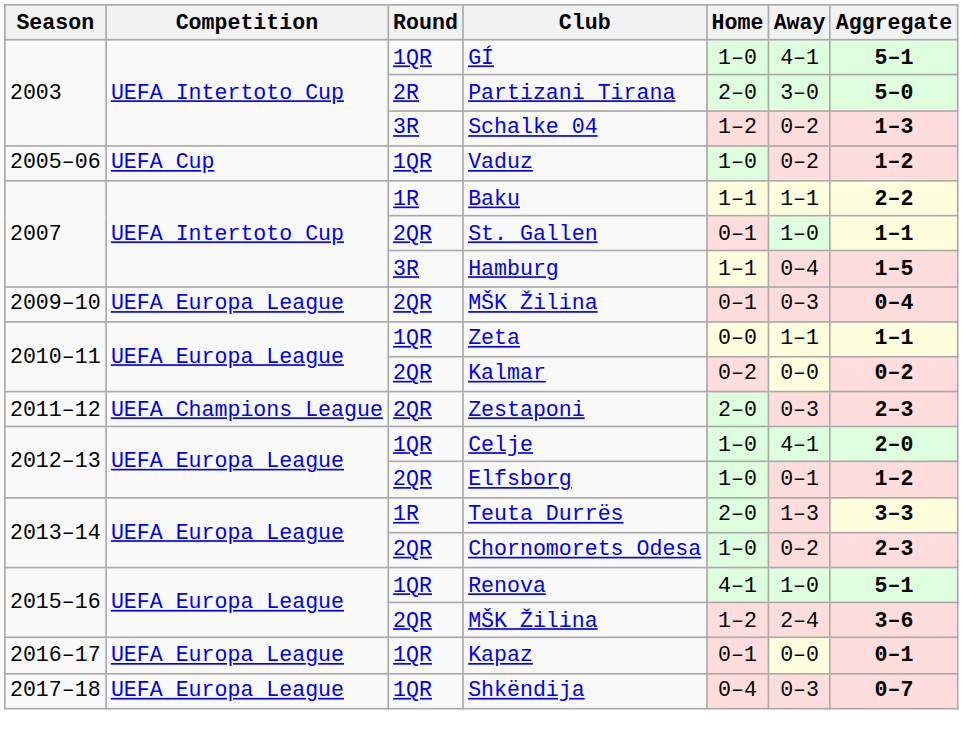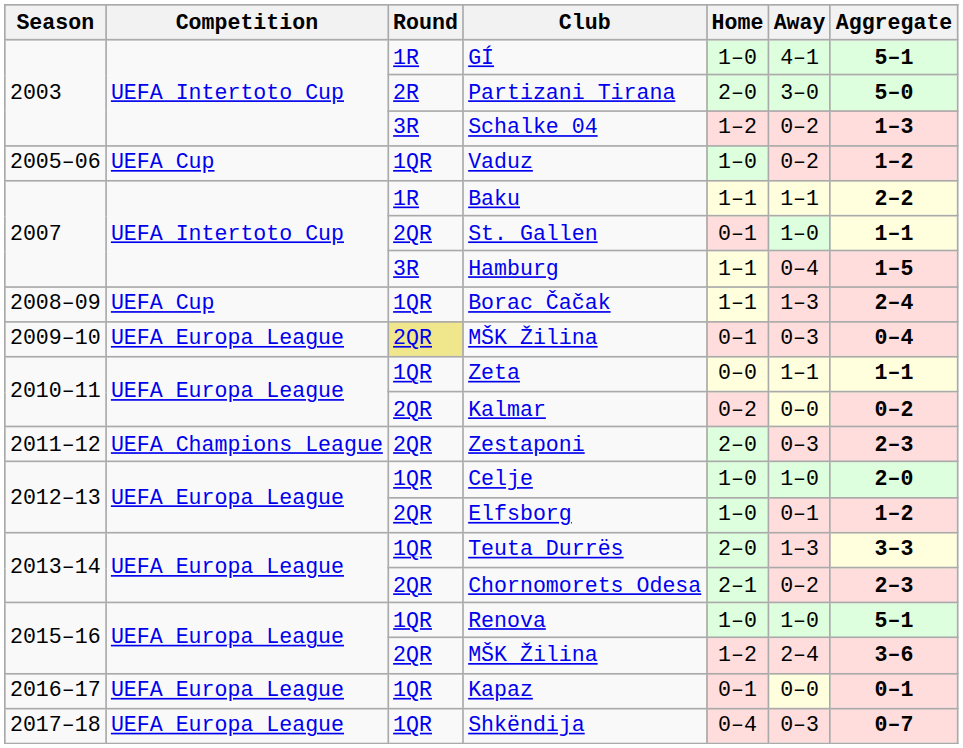 <table class="wikitable plainrowheaders">
 <tr bgcolor="#e4e4e4">
 <th style="border-bottom:1px solid #AAAAAA">Season</th>
 <th style="border-bottom:1px solid #AAAAAA">Competition</th>
 <th style="border-bottom:1px solid #AAAAAA">Round</th>
 <th style="border-bottom:1px solid #AAAAAA">Club</th>
 <th style="border-bottom:1px solid #AAAAAA" align="center">Home</th>
 <th style="border-bottom:1px solid #AAAAAA" align="center">Away</th>
 <th style="border-bottom:1px solid #AAAAAA" align="center">Aggregate</th>
 </tr>
 <tr>
 <td rowspan="3">2003</td>
 <td rowspan="3"><a href='#'>UEFA Intertoto Cup</a></td>
-<td><a href='#'>1QR</a></td>
+<td><a href='#'>1R</a></td>
 <td> <a href='#'>GÍ</a></td>
 <td bgcolor="#ddffdd" style="text-align:center;">1–0</td>
 <td bgcolor="#ddffdd" style="text-align:center;">4–1</td>
 <td bgcolor="#ddffdd" style="text-align:center;"><strong>5–1</strong></td>
 </tr>
 <tr>
 <td><a href='#'>2R</a></td>
 <td> <a href='#'>Partizani Tirana</a></td>
 <td bgcolor="#ddffdd" style="text-align:center;">2–0</td>
 <td bgcolor="#ddffdd" style="text-align:center;">3–0</td>
 <td bgcolor="#ddffdd" style="text-align:center;"><strong>5–0</strong></td>
 </tr>
 <tr>
 <td><a href='#'>3R</a></td>
 <td> <a href='#'>Schalke 04</a></td>
 <td bgcolor="#ffdddd" style="text-align:center;">1–2</td>
 <td bgcolor="#ffdddd" style="text-align:center;">0–2</td>
 <td bgcolor="#ffdddd" style="text-align:center;"><strong>1–3</strong></td>
 </tr>
 <tr>
 <td rowspan="1">2005–06</td>
 <td><a href='#'>UEFA Cup</a></td>
 <td><a href='#'>1QR</a></td>
 <td> <a href='#'>Vaduz</a></td>
 <td bgcolor="#ddffdd" style="text-align:center;">1–0</td>
 <td bgcolor="#ffdddd" style="text-align:center;">0–2</td>
 <td bgcolor="#ffdddd" style="text-align:center;"><strong>1–2</strong></td>
 </tr>
 <tr>
 <td rowspan="3">2007</td>
 <td rowspan="3"><a href='#'>UEFA Intertoto Cup</a></td>
 <td><a href='#'>1R</a></td>
 <td> <a href='#'>Baku</a></td>
 <td bgcolor="#ffffdd" style="text-align:center;">1–1</td>
 <td bgcolor="#ffffdd" style="text-align:center;">1–1</td>
 <td bgcolor="#ffffdd" style="text-align:center;"><strong>2–2</strong> </td>
 </tr>
 <tr>
 <td><a href='#'>2QR</a></td>
 <td> <a href='#'>St. Gallen</a></td>
 <td bgcolor="#ffdddd" style="text-align:center;">0–1</td>
 <td bgcolor="#ddffdd" style="text-align:center;">1–0</td>
 <td bgcolor="#ffffdd" style="text-align:center;"><strong>1–1</strong> </td>
 </tr>
 <tr>
 <td><a href='#'>3R</a></td>
 <td> <a href='#'>Hamburg</a></td>
 <td bgcolor="#ffffdd" style="text-align:center;">1–1</td>
 <td bgcolor="#ffdddd" style="text-align:center;">0–4</td>
 <td bgcolor="#ffdddd" style="text-align:center;"><strong>1–5</strong></td>
 </tr>
 <tr>
+<td rowspan="1">2008–09</td>
+<td><a href='#'>UEFA Cup</a></td>
+<td><a href='#'>1QR</a></td>
+<td> <a href='#'>Borac Čačak</a></td>
+<td bgcolor="#ffffdd" style="text-align:center;">1–1</td>
+<td bgcolor="#ffdddd" style="text-align:center;">1–3</td>
+<td bgcolor="#ffdddd" style="text-align:center;"><strong>2–4</strong></td>
+</tr>
+<tr>
 <td rowspan="1">2009–10</td>
 <td><a href='#'>UEFA Europa League</a></td>
-<td><a href='#'>2QR</a></td>
+<td style="background: khaki;"><a href='#'>2QR</a></td>
 <td> <a href='#'>MŠK Žilina</a></td>
 <td bgcolor="#ffdddd" style="text-align:center;">0–1</td>
 <td bgcolor="#ffdddd" style="text-align:center;">0–3</td>
 <td bgcolor="#ffdddd" style="text-align:center;"><strong>0–4</strong></td>
 </tr>
 <tr>
 <td rowspan="2">2010–11</td>
 <td rowspan="2"><a href='#'>UEFA Europa League</a></td>
 <td><a href='#'>1QR</a></td>
 <td> <a href='#'>Zeta</a></td>
 <td bgcolor="#ffffdd" style="text-align:center;">0–0</td>
 <td bgcolor="#ffffdd" style="text-align:center;">1–1</td>
 <td bgcolor="#ffffdd" style="text-align:center;"><strong>1–1</strong> </td>
 </tr>
 <tr>
 <td><a href='#'>2QR</a></td>
 <td> <a href='#'>Kalmar</a></td>
 <td bgcolor="#ffdddd" style="text-align:center;">0–2</td>
 <td bgcolor="#ffffdd" style="text-align:center;">0–0</td>
 <td bgcolor="#ffdddd" style="text-align:center;"><strong>0–2</strong></td>
 </tr>
 <tr>
 <td rowspan="1">2011–12</td>
 <td><a href='#'>UEFA Champions League</a></td>
 <td><a href='#'>2QR</a></td>
 <td> <a href='#'>Zestaponi</a></td>
 <td bgcolor="#ddffdd" style="text-align:center;">2–0</td>
 <td bgcolor="#ffdddd" style="text-align:center;">0–3</td>
 <td bgcolor="#ffdddd" style="text-align:center;"><strong>2–3</strong></td>
 </tr>
 <tr>
 <td rowspan="2">2012–13</td>
 <td rowspan="2"><a href='#'>UEFA Europa League</a></td>
 <td><a href='#'>1QR</a></td>
 <td> <a href='#'>Celje</a></td>
 <td bgcolor="#ddffdd" style="text-align:center;">1–0</td>
-<td bgcolor="#ddffdd" style="text-align:center;">4–1</td>
+<td bgcolor="#ddffdd" style="text-align:center;">1–0</td>
 <td bgcolor="#ddffdd" style="text-align:center;"><strong>2–0</strong></td>
 </tr>
 <tr>
 <td><a href='#'>2QR</a></td>
 <td> <a href='#'>Elfsborg</a></td>
 <td bgcolor="#ddffdd" style="text-align:center;">1–0</td>
 <td bgcolor="#ffdddd" style="text-align:center;">0–1</td>
 <td bgcolor="#ffdddd" style="text-align:center;"><strong>1–2</strong></td>
 </tr>
 <tr>
 <td rowspan="2">2013–14</td>
 <td rowspan="2"><a href='#'>UEFA Europa League</a></td>
-<td><a href='#'>1R</a></td>
+<td><a href='#'>1QR</a></td>
 <td> <a href='#'>Teuta Durrës</a></td>
 <td bgcolor="#ddffdd" style="text-align:center;">2–0</td>
 <td bgcolor="#ffdddd" style="text-align:center;">1–3</td>
 <td bgcolor="#ffffdd" style="text-align:center;"><strong>3–3</strong> </td>
 </tr>
 <tr>
 <td><a href='#'>2QR</a></td>
 <td> <a href='#'>Chornomorets Odesa</a></td>
-<td bgcolor="#ddffdd" style="text-align:center;">1–0</td>
+<td bgcolor="#ddffdd" style="text-align:center;">2–1</td>
 <td bgcolor="#ffdddd" style="text-align:center;">0–2</td>
 <td bgcolor="#ffdddd" style="text-align:center;"><strong>2–3</strong></td>
 </tr>
 <tr>
 <td rowspan="2">2015–16</td>
 <td rowspan="2"><a href='#'>UEFA Europa League</a></td>
 <td><a href='#'>1QR</a></td>
 <td> <a href='#'>Renova</a></td>
-<td bgcolor="#ddffdd" style="text-align:center;">4–1</td>
+<td bgcolor="#ddffdd" style="text-align:center;">1–0</td>
 <td bgcolor="#ddffdd" style="text-align:center;">1–0</td>
 <td bgcolor="#ddffdd" style="text-align:center;"><strong>5–1</strong></td>
 </tr>
 <tr>
 <td><a href='#'>2QR</a></td>
 <td> <a href='#'>MŠK Žilina</a></td>
 <td bgcolor="#ffdddd" style="text-align:center;">1–2</td>
 <td bgcolor="#ffdddd" style="text-align:center;">2–4</td>
 <td bgcolor="#ffdddd" style="text-align:center;"><strong>3–6</strong></td>
 </tr>
 <tr>
 <td rowspan="1">2016–17</td>
 <td><a href='#'>UEFA Europa League</a></td>
 <td><a href='#'>1QR</a></td>
 <td> <a href='#'>Kapaz</a></td>
 <td bgcolor="#ffdddd" style="text-align:center;">0–1</td>
 <td bgcolor="#ffffdd" style="text-align:center;">0–0</td>
 <td bgcolor="#ffdddd" style="text-align:center;"><strong>0–1</strong></td>
 </tr>
 <tr>
 <td rowspan="1">2017–18</td>
 <td><a href='#'>UEFA Europa League</a></td>
 <td><a href='#'>1QR</a></td>
 <td> <a href='#'>Shkëndija</a></td>
 <td bgcolor="#ffdddd" style="text-align:center;">0–4</td>
 <td bgcolor="#ffdddd" style="text-align:center;">0–3</td>
 <td bgcolor="#ffdddd" style="text-align:center;"><strong>0–7</strong></td>
 </tr>
 </table>
